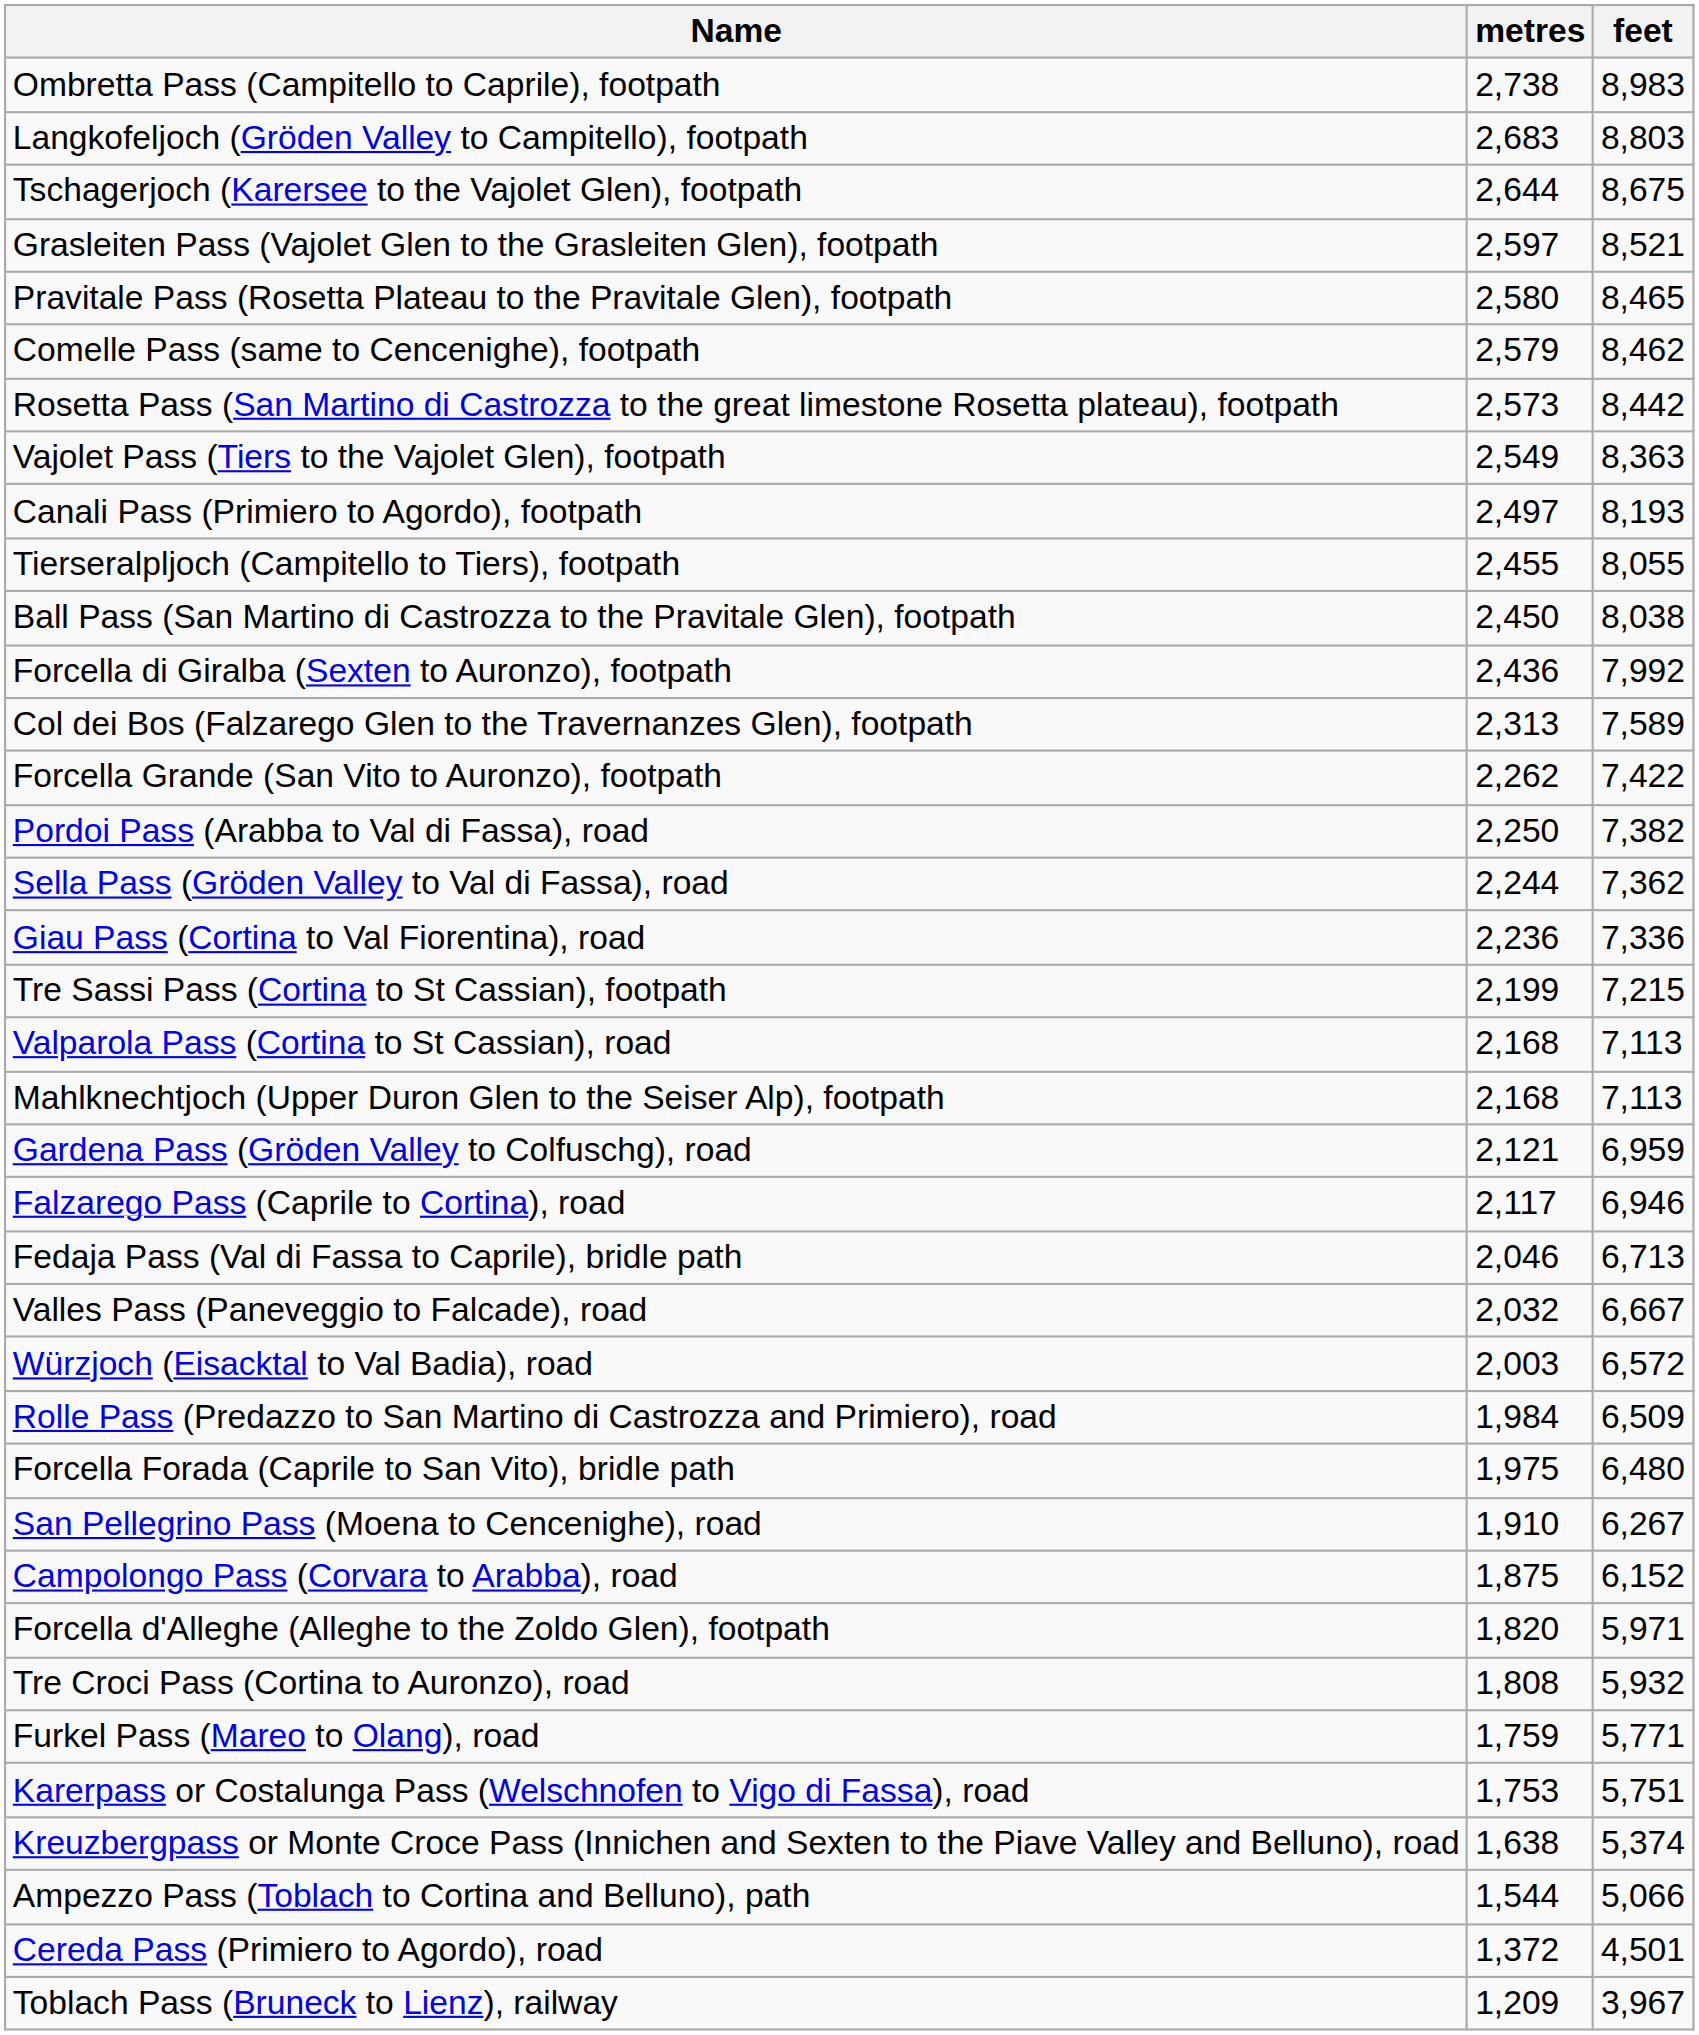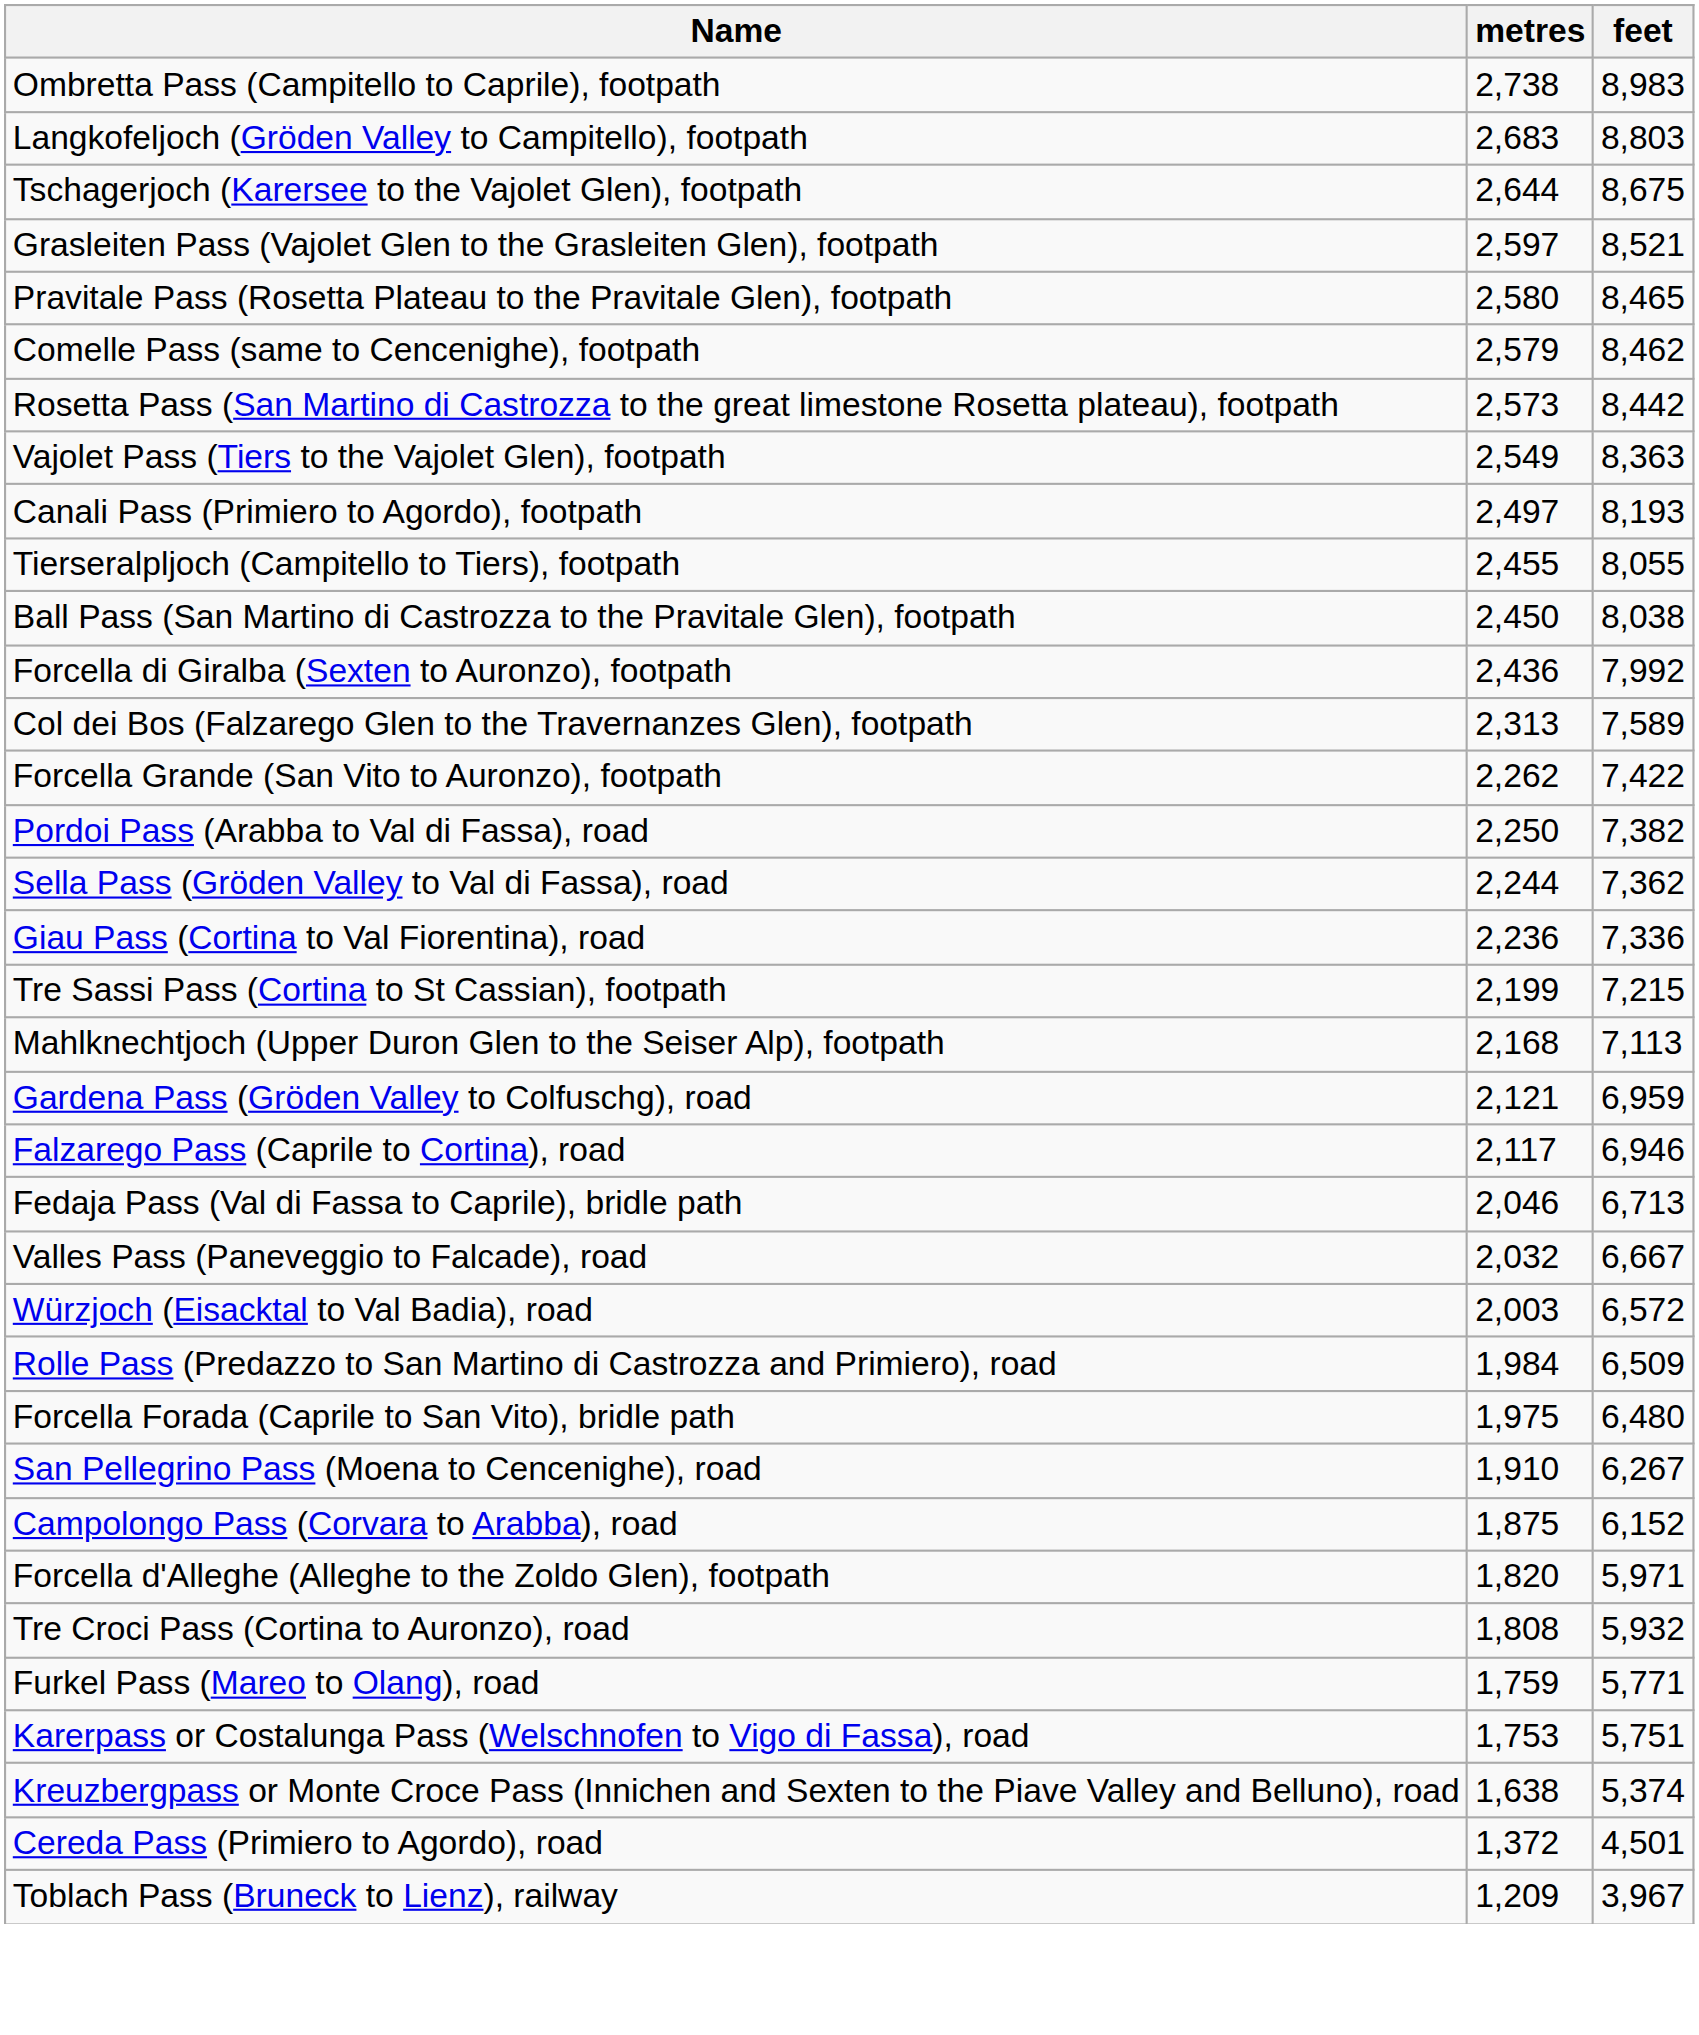 <table class="wikitable sortable">
 <tr>
 <th>Name</th>
 <th>metres</th>
 <th>feet</th>
 </tr>
 <tr>
 <td>Ombretta Pass (Campitello to Caprile), footpath</td>
 <td>2,738</td>
 <td>8,983</td>
 </tr>
 <tr>
 <td>Langkofeljoch (<a href='#'>Gröden Valley</a> to Campitello), footpath</td>
 <td>2,683</td>
 <td>8,803</td>
 </tr>
 <tr>
 <td>Tschagerjoch (<a href='#'>Karersee</a> to the Vajolet Glen), footpath</td>
 <td>2,644</td>
 <td>8,675</td>
 </tr>
 <tr>
 <td>Grasleiten Pass (Vajolet Glen to the Grasleiten Glen), footpath</td>
 <td>2,597</td>
 <td>8,521</td>
 </tr>
 <tr>
 <td>Pravitale Pass (Rosetta Plateau to the Pravitale Glen), footpath</td>
 <td>2,580</td>
 <td>8,465</td>
 </tr>
 <tr>
 <td>Comelle Pass (same to Cencenighe), footpath</td>
 <td>2,579</td>
 <td>8,462</td>
 </tr>
 <tr>
 <td>Rosetta Pass (<a href='#'>San Martino di Castrozza</a> to the great limestone Rosetta plateau), footpath</td>
 <td>2,573</td>
 <td>8,442</td>
 </tr>
 <tr>
 <td>Vajolet Pass (<a href='#'>Tiers</a> to the Vajolet Glen), footpath</td>
 <td>2,549</td>
 <td>8,363</td>
 </tr>
 <tr>
 <td>Canali Pass (Primiero to Agordo), footpath</td>
 <td>2,497</td>
 <td>8,193</td>
 </tr>
 <tr>
 <td>Tierseralpljoch (Campitello to Tiers), footpath</td>
 <td>2,455</td>
 <td>8,055</td>
 </tr>
 <tr>
 <td>Ball Pass (San Martino di Castrozza to the Pravitale Glen), footpath</td>
 <td>2,450</td>
 <td>8,038</td>
 </tr>
 <tr>
 <td>Forcella di Giralba (<a href='#'>Sexten</a> to Auronzo), footpath</td>
 <td>2,436</td>
 <td>7,992</td>
 </tr>
 <tr>
 <td>Col dei Bos (Falzarego Glen to the Travernanzes Glen), footpath</td>
 <td>2,313</td>
 <td>7,589</td>
 </tr>
 <tr>
 <td>Forcella Grande (San Vito to Auronzo), footpath</td>
 <td>2,262</td>
 <td>7,422</td>
 </tr>
 <tr>
 <td><a href='#'>Pordoi Pass</a> (Arabba to Val di Fassa), road</td>
 <td>2,250</td>
 <td>7,382</td>
 </tr>
 <tr>
 <td><a href='#'>Sella Pass</a> (<a href='#'>Gröden Valley</a> to Val di Fassa), road</td>
 <td>2,244</td>
 <td>7,362</td>
 </tr>
 <tr>
 <td><a href='#'>Giau Pass</a> (<a href='#'>Cortina</a> to Val Fiorentina), road</td>
 <td>2,236</td>
 <td>7,336</td>
 </tr>
 <tr>
 <td>Tre Sassi Pass (<a href='#'>Cortina</a> to St Cassian), footpath</td>
 <td>2,199</td>
 <td>7,215</td>
 </tr>
 <tr>
-<td><a href='#'>Valparola Pass</a> (<a href='#'>Cortina</a> to St Cassian), road</td>
-<td>2,168</td>
-<td>7,113</td>
-</tr>
-<tr>
 <td>Mahlknechtjoch (Upper Duron Glen to the Seiser Alp), footpath</td>
 <td>2,168</td>
 <td>7,113</td>
 </tr>
 <tr>
 <td><a href='#'>Gardena Pass</a> (<a href='#'>Gröden Valley</a> to Colfuschg), road</td>
 <td>2,121</td>
 <td>6,959</td>
 </tr>
 <tr>
 <td><a href='#'>Falzarego Pass</a> (Caprile to <a href='#'>Cortina</a>), road</td>
 <td>2,117</td>
 <td>6,946</td>
 </tr>
 <tr>
 <td>Fedaja Pass (Val di Fassa to Caprile), bridle path</td>
 <td>2,046</td>
 <td>6,713</td>
 </tr>
 <tr>
 <td>Valles Pass (Paneveggio to Falcade), road</td>
 <td>2,032</td>
 <td>6,667</td>
 </tr>
 <tr>
 <td><a href='#'>Würzjoch</a> (<a href='#'>Eisacktal</a> to Val Badia), road</td>
 <td>2,003</td>
 <td>6,572</td>
 </tr>
 <tr>
 <td><a href='#'>Rolle Pass</a> (Predazzo to San Martino di Castrozza and Primiero), road</td>
 <td>1,984</td>
 <td>6,509</td>
 </tr>
 <tr>
 <td>Forcella Forada (Caprile to San Vito), bridle path</td>
 <td>1,975</td>
 <td>6,480</td>
 </tr>
 <tr>
 <td><a href='#'>San Pellegrino Pass</a> (Moena to Cencenighe), road</td>
 <td>1,910</td>
 <td>6,267</td>
 </tr>
 <tr>
 <td><a href='#'>Campolongo Pass</a> (<a href='#'>Corvara</a> to <a href='#'>Arabba</a>), road</td>
 <td>1,875</td>
 <td>6,152</td>
 </tr>
 <tr>
 <td>Forcella d'Alleghe (Alleghe to the Zoldo Glen), footpath</td>
 <td>1,820</td>
 <td>5,971</td>
 </tr>
 <tr>
 <td>Tre Croci Pass (Cortina to Auronzo), road</td>
 <td>1,808</td>
 <td>5,932</td>
 </tr>
 <tr>
 <td>Furkel Pass (<a href='#'>Mareo</a> to <a href='#'>Olang</a>), road</td>
 <td>1,759</td>
 <td>5,771</td>
 </tr>
 <tr>
 <td><a href='#'>Karerpass</a> or Costalunga Pass (<a href='#'>Welschnofen</a> to <a href='#'>Vigo di Fassa</a>), road</td>
 <td>1,753</td>
 <td>5,751</td>
 </tr>
 <tr>
 <td><a href='#'>Kreuzbergpass</a> or Monte Croce Pass (Innichen and Sexten to the Piave Valley and Belluno), road</td>
 <td>1,638</td>
 <td>5,374</td>
 </tr>
 <tr>
-<td>Ampezzo Pass (<a href='#'>Toblach</a> to Cortina and Belluno), path</td>
-<td>1,544</td>
-<td>5,066</td>
-</tr>
-<tr>
 <td><a href='#'>Cereda Pass</a> (Primiero to Agordo), road</td>
 <td>1,372</td>
 <td>4,501</td>
 </tr>
 <tr>
 <td>Toblach Pass (<a href='#'>Bruneck</a> to <a href='#'>Lienz</a>), railway</td>
 <td>1,209</td>
 <td>3,967</td>
 </tr>
 </table>
